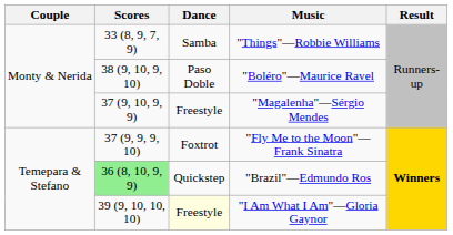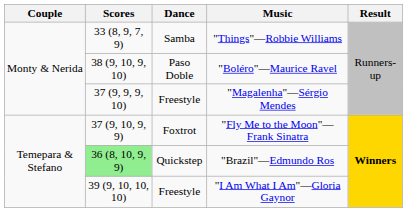 <table class="wikitable sortable" style="text-align:center; width: 90%">
 <tr>
 <th scope="col">Couple</th>
 <th scope="col">Scores</th>
 <th scope="col" class="unsortable">Dance</th>
 <th scope="col" class="unsortable">Music</th>
 <th scope="col" class="unsortable">Result</th>
 </tr>
 <tr>
 <td rowspan=3>Monty & Nerida</td>
 <td>33 (8, 9, 7, 9)</td>
 <td>Samba</td>
 <td>"<a href='#'>Things</a>"—<a href='#'>Robbie Williams</a></td>
 <td rowspan="3" bgcolor=silver>Runners-up</td>
 </tr>
 <tr>
 <td>38 (9, 10, 9, 10)</td>
 <td>Paso Doble</td>
 <td>"<a href='#'>Boléro</a>"—<a href='#'>Maurice Ravel</a></td>
 </tr>
 <tr>
-<td>37 (9, 10, 9, 9)</td>
+<td>37 (9, 9, 9, 10)</td>
 <td>Freestyle</td>
 <td>"<a href='#'>Magalenha</a>"—<a href='#'>Sérgio Mendes</a></td>
 </tr>
 <tr>
 <td rowspan=3>Temepara & Stefano</td>
-<td>37 (9, 9, 9, 10)</td>
+<td>37 (9, 10, 9, 9)</td>
 <td>Foxtrot</td>
 <td>"<a href='#'>Fly Me to the Moon</a>"—<a href='#'>Frank Sinatra</a></td>
 <td rowspan="3" bgcolor=gold><strong>Winners</strong></td>
 </tr>
 <tr>
 <td style="background: lightgreen;">36 (8, 10, 9, 9)</td>
 <td>Quickstep</td>
 <td>"Brazil"—<a href='#'>Edmundo Ros</a></td>
 </tr>
 <tr>
 <td>39 (9, 10, 10, 10)</td>
-<td style="background: lightyellow;">Freestyle</td>
+<td>Freestyle</td>
 <td>"<a href='#'>I Am What I Am</a>"—<a href='#'>Gloria Gaynor</a></td>
 </tr>
 </table>
